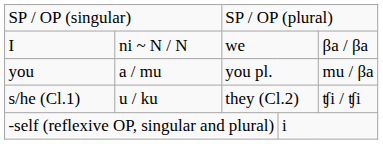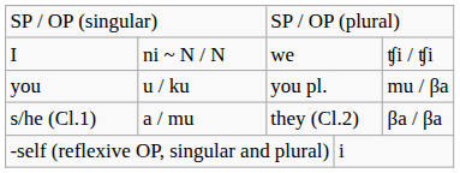 <table class="wikitable">
 <tr>
 <td colspan="2">SP / OP (singular)</td>
 <td colspan="3">SP / OP (plural)</td>
 </tr>
 <tr>
 <td>I</td>
 <td>ni ~ N / N</td>
 <td colspan="2">we</td>
-<td>βa / βa</td>
+<td>ʧi / ʧi</td>
 </tr>
 <tr>
 <td>you</td>
-<td>a / mu</td>
+<td>u / ku</td>
 <td colspan="2">you pl.</td>
 <td>mu / βa</td>
 </tr>
 <tr>
 <td>s/he (Cl.1)</td>
-<td>u / ku</td>
+<td>a / mu</td>
 <td colspan="2">they (Cl.2)</td>
-<td>ʧi / ʧi</td>
+<td>βa / βa</td>
 </tr>
 <tr>
 <td colspan="3">-self (reflexive OP, singular and plural)</td>
 <td colspan="2">i</td>
 </tr>
 </table>
